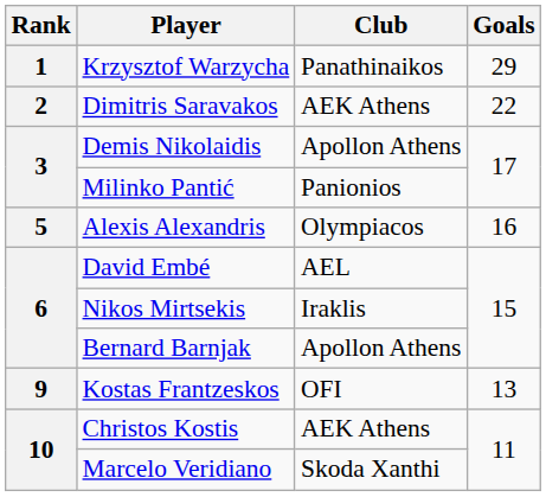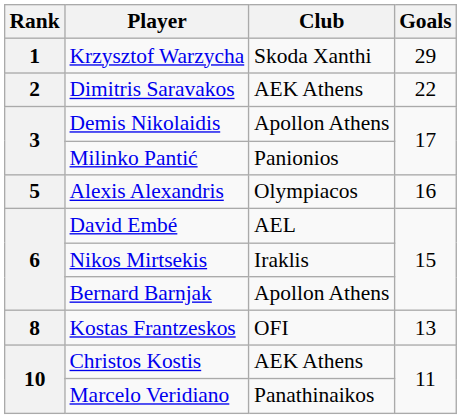 <table class="wikitable" style="text-align:center">
 <tr>
 <th>Rank</th>
 <th>Player</th>
 <th>Club</th>
 <th>Goals</th>
 </tr>
 <tr>
 <th>1</th>
 <td align="left"> <a href='#'>Krzysztof Warzycha</a></td>
-<td align="left">Panathinaikos</td>
+<td align="left">Skoda Xanthi</td>
 <td>29</td>
 </tr>
 <tr>
 <th>2</th>
 <td align="left"> <a href='#'>Dimitris Saravakos</a></td>
 <td align="left">AEK Athens</td>
 <td>22</td>
 </tr>
 <tr>
 <th rowspan="2">3</th>
 <td align="left"> <a href='#'>Demis Nikolaidis</a></td>
 <td align="left">Apollon Athens</td>
 <td rowspan="2">17</td>
 </tr>
 <tr>
 <td align="left"> <a href='#'>Milinko Pantić</a></td>
 <td align="left">Panionios</td>
 </tr>
 <tr>
 <th>5</th>
 <td align="left"> <a href='#'>Alexis Alexandris</a></td>
 <td align="left">Olympiacos</td>
 <td>16</td>
 </tr>
 <tr>
 <th rowspan="3">6</th>
 <td align="left"> <a href='#'>David Embé</a></td>
 <td align="left">AEL</td>
 <td rowspan="3">15</td>
 </tr>
 <tr>
 <td align="left"> <a href='#'>Nikos Mirtsekis</a></td>
 <td align="left">Iraklis</td>
 </tr>
 <tr>
 <td align="left"> <a href='#'>Bernard Barnjak</a></td>
 <td align="left">Apollon Athens</td>
 </tr>
 <tr>
-<th>9</th>
+<th>8</th>
 <td align="left"> <a href='#'>Kostas Frantzeskos</a></td>
 <td align="left">OFI</td>
 <td>13</td>
 </tr>
 <tr>
 <th rowspan="2">10</th>
 <td align="left"> <a href='#'>Christos Kostis</a></td>
 <td align="left">AEK Athens</td>
 <td rowspan="2">11</td>
 </tr>
 <tr>
 <td align="left"> <a href='#'>Marcelo Veridiano</a></td>
-<td align="left">Skoda Xanthi</td>
+<td align="left">Panathinaikos</td>
 </tr>
 </table>
